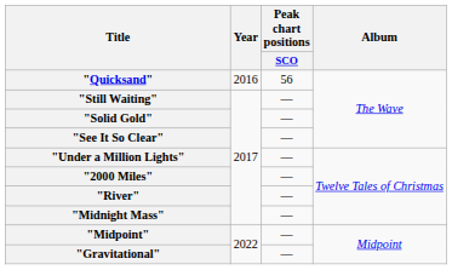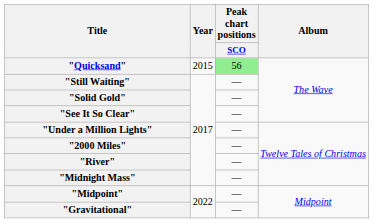 <table class="wikitable plainrowheaders" style="text-align:center;">
 <tr>
 <th scope="col" rowspan="2" style="width:18em;">Title</th>
 <th scope="col" rowspan="2">Year</th>
 <th scope="col" colspan="1">Peak chart positions</th>
 <th scope="col" rowspan="2">Album</th>
 </tr>
 <tr>
 <th scope="col" style="width:2.5em; font-size:90%;"><a href='#'>SCO</a><br></th>
 </tr>
 <tr>
 <th scope="row">"<a href='#'>Quicksand</a>"</th>
-<td>2016</td>
-<td>56</td>
+<td>2015</td>
+<td style="background: lightgreen;">56</td>
 <td rowspan="4"><em><a href='#'>The Wave</a></em></td>
 </tr>
 <tr>
 <th scope="row">"Still Waiting"</th>
 <td rowspan="7">2017</td>
 <td>—</td>
 </tr>
 <tr>
 <th scope="row">"Solid Gold"</th>
 <td>—</td>
 </tr>
 <tr>
 <th scope="row">"See It So Clear"</th>
 <td>—</td>
 </tr>
 <tr>
 <th scope="row">"Under a Million Lights"</th>
 <td>—</td>
 <td rowspan="4"><em><a href='#'>Twelve Tales of Christmas</a></em></td>
 </tr>
 <tr>
 <th scope="row">"2000 Miles"</th>
 <td>—</td>
 </tr>
 <tr>
 <th scope="row">"River"</th>
 <td>—</td>
 </tr>
 <tr>
 <th scope="row">"Midnight Mass"</th>
 <td>—</td>
 </tr>
 <tr>
 <th scope="row">"Midpoint"</th>
 <td rowspan="2">2022</td>
 <td>—</td>
 <td rowspan="2"><em><a href='#'>Midpoint</a></em></td>
 </tr>
 <tr>
 <th scope="row">"Gravitational"</th>
 <td>—</td>
 </tr>
 </table>
